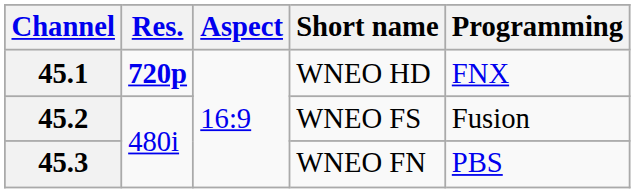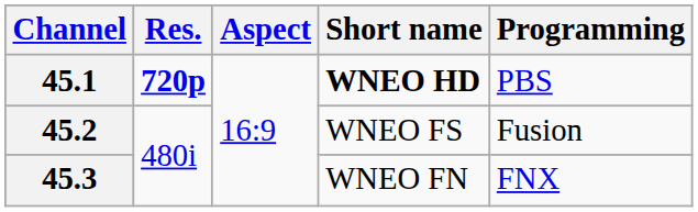 <table class="wikitable">
 <tr>
 <th scope = "col"><a href='#'>Channel</a></th>
 <th scope = "col"><a href='#'>Res.</a></th>
 <th scope = "col"><a href='#'>Aspect</a></th>
 <th scope = "col">Short name</th>
 <th scope = "col">Programming</th>
 </tr>
 <tr>
 <th scope = "row">45.1</th>
 <td><strong><a href='#'>720p</a></strong></td>
 <td rowspan="3"><a href='#'>16:9</a></td>
-<td>WNEO HD</td>
-<td><a href='#'>FNX</a></td>
+<td><strong>WNEO HD</strong></td>
+<td><a href='#'>PBS</a></td>
 </tr>
 <tr>
 <th scope = "row">45.2</th>
 <td rowspan="2"><a href='#'>480i</a></td>
 <td>WNEO FS</td>
 <td>Fusion</td>
 </tr>
 <tr>
 <th scope = "row">45.3</th>
 <td>WNEO FN</td>
-<td><a href='#'>PBS</a></td>
+<td><a href='#'>FNX</a></td>
 </tr>
 </table>
